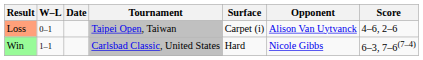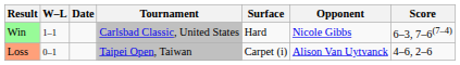 <table class="sortable wikitable">
 <tr>
 <th>Result</th>
 <th class="unsortable">W–L</th>
 <th>Date</th>
 <th>Tournament</th>
 <th>Surface</th>
 <th>Opponent</th>
 <th class="unsortable">Score</th>
 </tr>
 <tr>
+<td bgcolor=98fb98>Win</td>
+<td><small>1–1</small></td>
+<td><a href='#'></a></td>
+<td style="background:silver;"><a href='#'>Carlsbad Classic</a>, United States</td>
+<td>Hard</td>
+<td> <a href='#'>Nicole Gibbs</a></td>
+<td>6–3, 7–6<sup>(7–4)</sup></td>
+</tr>
+<tr>
 <td bgcolor=FFA07A>Loss</td>
 <td><small>0–1</small></td>
 <td><a href='#'></a></td>
 <td style="background:silver;"><a href='#'>Taipei Open</a>, Taiwan</td>
 <td>Carpet (i)</td>
 <td> <a href='#'>Alison Van Uytvanck</a></td>
 <td>4–6, 2–6</td>
 </tr>
-<tr>
-<td bgcolor=98fb98>Win</td>
-<td><small>1–1</small></td>
-<td><a href='#'></a></td>
-<td style="background:silver;"><a href='#'>Carlsbad Classic</a>, United States</td>
-<td>Hard</td>
-<td> <a href='#'>Nicole Gibbs</a></td>
-<td>6–3, 7–6<sup>(7–4)</sup></td>
-</tr>
 </table>
